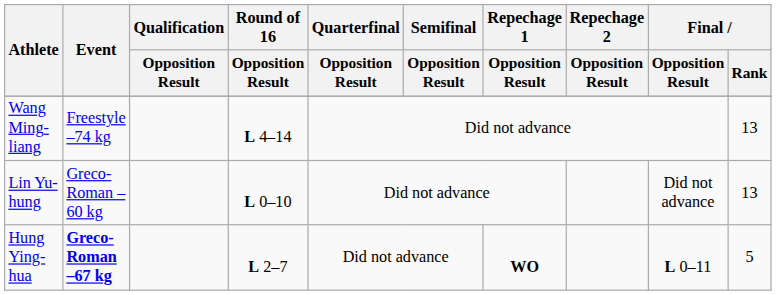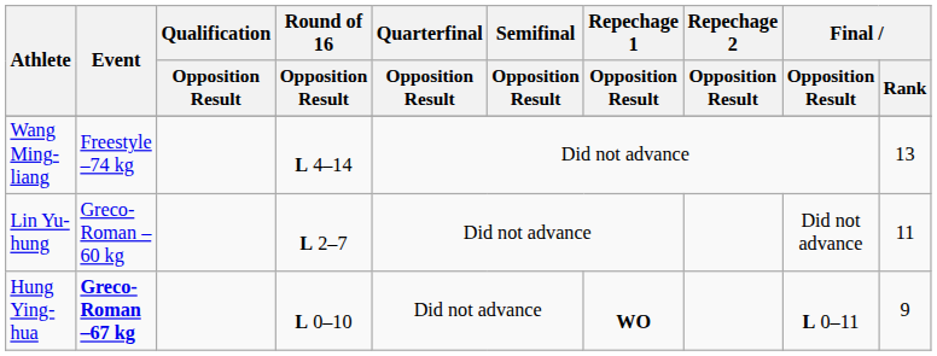 <table class=wikitable style=font-size:85%;text-align:center>
 <tr>
 <th rowspan="2">Athlete</th>
 <th rowspan="2">Event</th>
 <th>Qualification</th>
 <th>Round of 16</th>
 <th>Quarterfinal</th>
 <th>Semifinal</th>
 <th>Repechage 1</th>
 <th>Repechage 2</th>
 <th colspan=2>Final / </th>
 </tr>
 <tr style="font-size: 95%">
 <th>Opposition<br>Result</th>
 <th>Opposition<br>Result</th>
 <th>Opposition<br>Result</th>
 <th>Opposition<br>Result</th>
 <th>Opposition<br>Result</th>
 <th>Opposition<br>Result</th>
 <th>Opposition<br>Result</th>
 <th>Rank</th>
 </tr>
 <tr>
 </tr>
 <tr align=center>
 <td align=left><a href='#'>Wang Ming-liang</a></td>
 <td align=left><a href='#'>Freestyle –74 kg</a></td>
 <td></td>
 <td><br><strong>L</strong> 4–14</td>
 <td colspan="5">Did not advance</td>
 <td>13</td>
 </tr>
 <tr align=center>
 <td align=left><a href='#'>Lin Yu-hung</a></td>
 <td align=left><a href='#'>Greco-Roman –60 kg</a></td>
 <td></td>
-<td><br><strong>L</strong> 0–10</td>
+<td><br><strong>L</strong> 2–7</td>
 <td colspan="3">Did not advance</td>
 <td></td>
 <td>Did not advance</td>
-<td>13</td>
+<td>11</td>
 </tr>
 <tr align=center>
 <td align=left><a href='#'>Hung Ying-hua</a></td>
 <td align=left><strong><a href='#'>Greco-Roman –67 kg</a></strong></td>
 <td></td>
-<td><br><strong>L</strong> 2–7</td>
+<td><br><strong>L</strong> 0–10</td>
 <td colspan="2">Did not advance</td>
 <td><br><strong>WO</strong></td>
 <td></td>
 <td><br><strong>L</strong> 0–11</td>
-<td>5</td>
+<td>9</td>
 </tr>
 </table>
